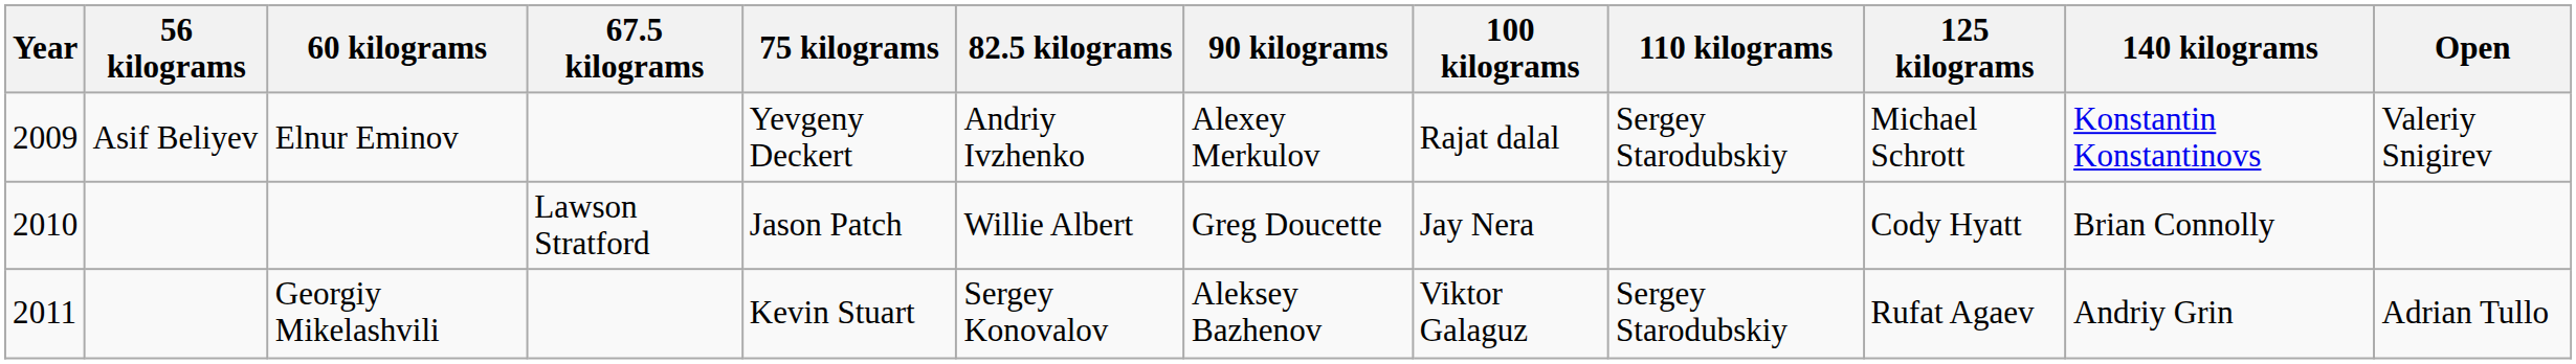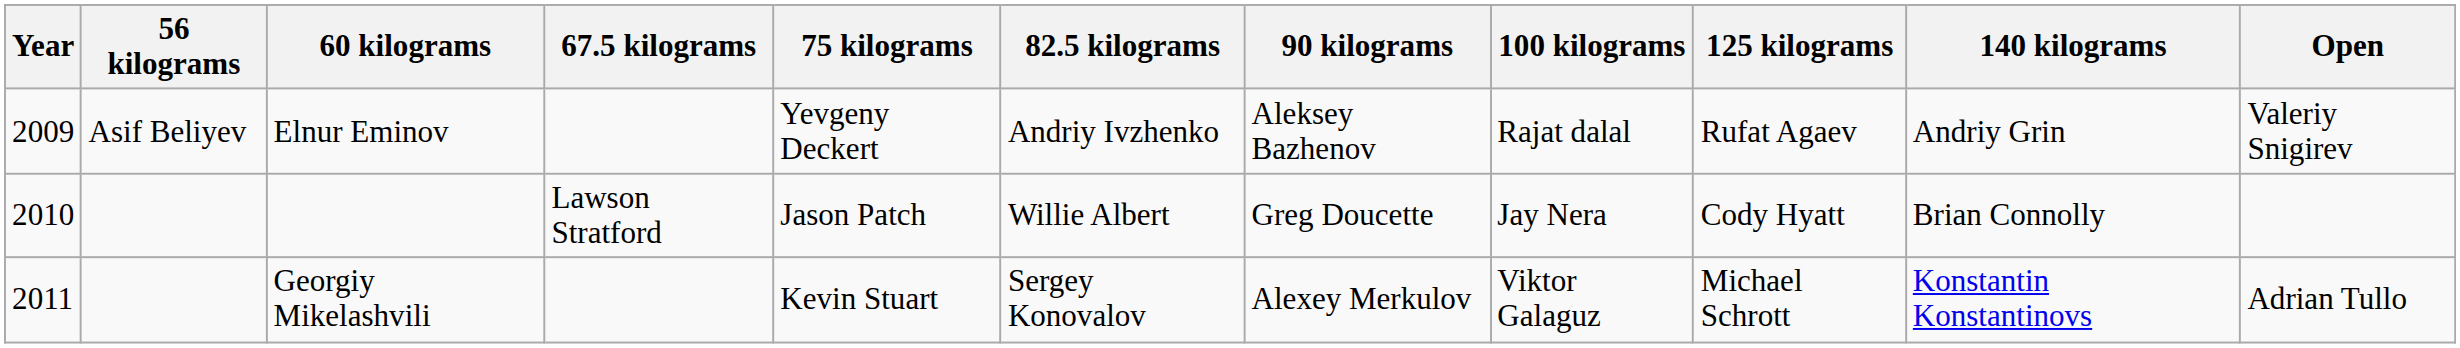 <table class="sortable wikitable" style="margin:auto;">
 <tr>
 <th>Year</th>
 <th>56 kilograms</th>
 <th>60 kilograms</th>
 <th>67.5 kilograms</th>
 <th>75 kilograms</th>
 <th>82.5 kilograms</th>
 <th>90 kilograms</th>
 <th>100 kilograms</th>
-<th>110 kilograms</th>
 <th>125 kilograms</th>
 <th>140 kilograms</th>
 <th>Open</th>
 </tr>
 <tr>
 <td>2009</td>
 <td> Asif Beliyev</td>
 <td> Elnur Eminov</td>
 <td></td>
 <td> Yevgeny Deckert</td>
 <td> Andriy Ivzhenko</td>
-<td> Alexey Merkulov</td>
+<td> Aleksey Bazhenov</td>
 <td> Rajat dalal</td>
-<td> Sergey Starodubskiy</td>
-<td> Michael Schrott</td>
-<td> <a href='#'>Konstantin Konstantinovs</a></td>
+<td> Rufat Agaev</td>
+<td> Andriy Grin</td>
 <td> Valeriy Snigirev</td>
 </tr>
 <tr>
 <td>2010</td>
 <td></td>
 <td></td>
 <td> Lawson Stratford</td>
 <td> Jason Patch</td>
 <td> Willie Albert</td>
 <td> Greg Doucette</td>
 <td> Jay Nera</td>
-<td></td>
 <td> Cody Hyatt</td>
 <td> Brian Connolly</td>
 <td></td>
 </tr>
 <tr>
 <td>2011</td>
 <td></td>
 <td> Georgiy Mikelashvili</td>
 <td></td>
 <td> Kevin Stuart</td>
 <td> Sergey Konovalov</td>
-<td> Aleksey Bazhenov</td>
+<td> Alexey Merkulov</td>
 <td> Viktor Galaguz</td>
-<td> Sergey Starodubskiy</td>
-<td> Rufat Agaev</td>
-<td> Andriy Grin</td>
+<td> Michael Schrott</td>
+<td> <a href='#'>Konstantin Konstantinovs</a></td>
 <td> Adrian Tullo</td>
 </tr>
 </table>
